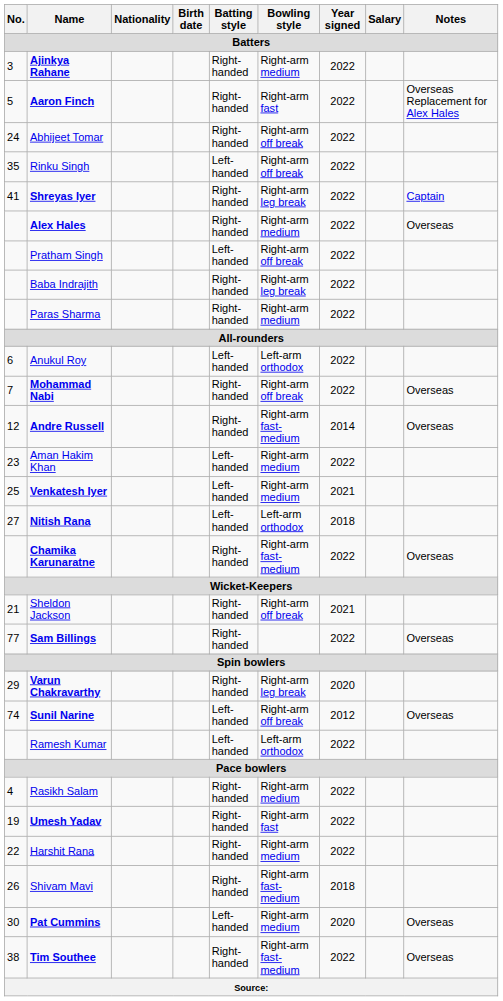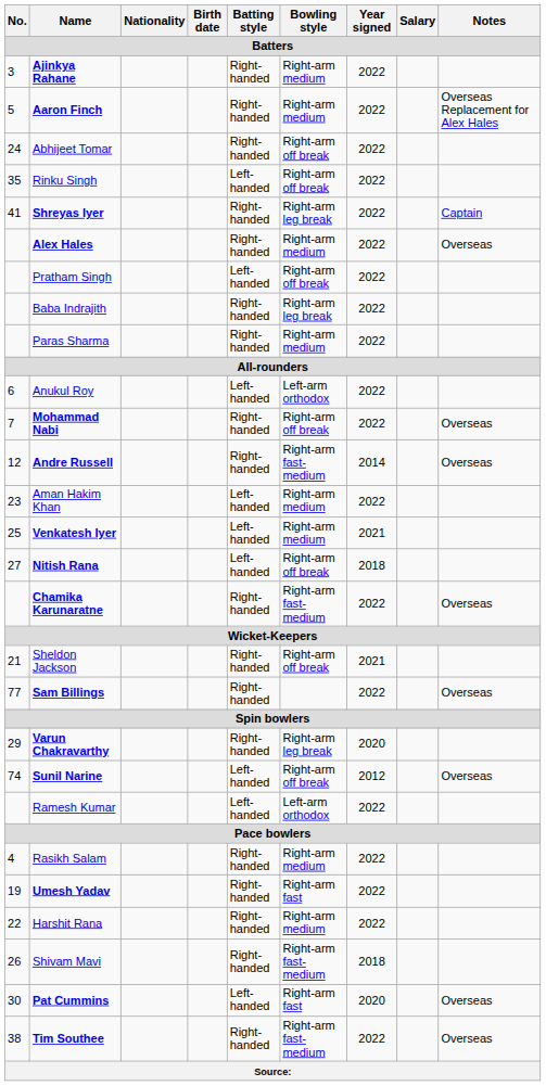 <table class="wikitable"  style="font-size:85%;">
 <tr>
 <th>No.</th>
 <th>Name</th>
 <th>Nationality</th>
 <th>Birth date</th>
 <th>Batting style</th>
 <th>Bowling style</th>
 <th>Year signed</th>
 <th>Salary</th>
 <th>Notes</th>
 </tr>
 <tr>
 <th colspan="9"  style="background:#dcdcdc; text-align:center;">Batters</th>
 </tr>
 <tr>
 <td>3</td>
 <td><strong><a href='#'>Ajinkya Rahane</a></strong></td>
 <td></td>
 <td></td>
 <td>Right-handed</td>
 <td>Right-arm <a href='#'>medium</a></td>
 <td style="text-align:center;">2022</td>
 <td style="text-align:right;"></td>
 <td></td>
 </tr>
 <tr>
 <td>5</td>
 <td><strong><a href='#'>Aaron Finch</a></strong></td>
 <td></td>
 <td></td>
 <td>Right-handed</td>
-<td>Right-arm <a href='#'>fast</a></td>
+<td>Right-arm <a href='#'>medium</a></td>
 <td style="text-align:center;">2022</td>
 <td style="text-align:center;"></td>
 <td>Overseas Replacement for <a href='#'>Alex Hales</a></td>
 </tr>
 <tr>
 <td>24</td>
 <td><a href='#'>Abhijeet Tomar</a></td>
 <td></td>
 <td></td>
 <td>Right-handed</td>
 <td>Right-arm <a href='#'>off break</a></td>
 <td style="text-align:center;">2022</td>
 <td style="text-align:right;"></td>
 <td></td>
 </tr>
 <tr>
 <td>35</td>
 <td><a href='#'>Rinku Singh</a></td>
 <td></td>
 <td></td>
 <td>Left-handed</td>
 <td>Right-arm <a href='#'>off break</a></td>
 <td style="text-align:center;">2022</td>
 <td style="text-align:right;"></td>
 <td></td>
 </tr>
 <tr>
 <td>41</td>
 <td><strong><a href='#'>Shreyas Iyer</a></strong></td>
 <td></td>
 <td></td>
 <td>Right-handed</td>
 <td>Right-arm <a href='#'>leg break</a></td>
 <td style="text-align:center;">2022</td>
 <td style="text-align:right;"></td>
 <td><a href='#'>Captain</a></td>
 </tr>
 <tr>
 <td></td>
 <td><strong><a href='#'>Alex Hales</a></strong></td>
 <td></td>
 <td></td>
 <td>Right-handed</td>
 <td>Right-arm <a href='#'>medium</a></td>
 <td style="text-align:center;">2022</td>
 <td style="text-align:right;"></td>
 <td>Overseas</td>
 </tr>
 <tr>
 <td></td>
 <td><a href='#'>Pratham Singh</a></td>
 <td></td>
 <td></td>
 <td>Left-handed</td>
 <td>Right-arm <a href='#'>off break</a></td>
 <td style="text-align:center;">2022</td>
 <td style="text-align:right;"></td>
 <td></td>
 </tr>
 <tr>
 <td></td>
 <td><a href='#'>Baba Indrajith</a></td>
 <td></td>
 <td></td>
 <td>Right-handed</td>
 <td>Right-arm <a href='#'>leg break</a></td>
 <td style="text-align:center;">2022</td>
 <td style="text-align:right;"></td>
 <td></td>
 </tr>
 <tr>
 <td></td>
 <td><a href='#'>Paras Sharma</a></td>
 <td></td>
 <td></td>
 <td>Right-handed</td>
 <td>Right-arm <a href='#'>medium</a></td>
 <td style="text-align:center;">2022</td>
 <td style="text-align:right;"></td>
 <td></td>
 </tr>
 <tr>
 <th colspan="9"  style="background:#dcdcdc; text-align:center;">All-rounders</th>
 </tr>
 <tr>
 <td>6</td>
 <td><a href='#'>Anukul Roy</a></td>
 <td></td>
 <td></td>
 <td>Left-handed</td>
 <td>Left-arm <a href='#'>orthodox</a></td>
 <td style="text-align:center;">2022</td>
 <td style="text-align:right;"></td>
 <td></td>
 </tr>
 <tr>
 <td>7</td>
 <td><strong><a href='#'>Mohammad Nabi</a></strong></td>
 <td></td>
 <td></td>
 <td>Right-handed</td>
 <td>Right-arm <a href='#'>off break</a></td>
 <td style="text-align:center;">2022</td>
 <td style="text-align:right;"></td>
 <td>Overseas</td>
 </tr>
 <tr>
 <td>12</td>
 <td><strong><a href='#'>Andre Russell</a></strong></td>
 <td></td>
 <td></td>
 <td>Right-handed</td>
 <td>Right-arm <a href='#'>fast-medium</a></td>
 <td style="text-align:center;">2014</td>
 <td style="text-align:right;"></td>
 <td>Overseas</td>
 </tr>
 <tr>
 <td>23</td>
 <td><a href='#'>Aman Hakim Khan</a></td>
 <td></td>
 <td></td>
 <td>Left-handed</td>
 <td>Right-arm <a href='#'>medium</a></td>
 <td style="text-align:center;">2022</td>
 <td style="text-align:right;"></td>
 <td></td>
 </tr>
 <tr>
 <td>25</td>
 <td><strong><a href='#'>Venkatesh Iyer</a></strong></td>
 <td></td>
 <td></td>
 <td>Left-handed</td>
 <td>Right-arm <a href='#'>medium</a></td>
 <td style="text-align:center;">2021</td>
 <td style="text-align:right;"></td>
 <td></td>
 </tr>
 <tr>
 <td>27</td>
 <td><strong><a href='#'>Nitish Rana</a></strong></td>
 <td></td>
 <td></td>
 <td>Left-handed</td>
-<td>Left-arm <a href='#'>orthodox</a></td>
+<td>Right-arm <a href='#'>off break</a></td>
 <td style="text-align:center;">2018</td>
 <td style="text-align:right;"></td>
 <td></td>
 </tr>
 <tr>
 <td></td>
 <td><strong><a href='#'>Chamika Karunaratne</a></strong></td>
 <td></td>
 <td></td>
 <td>Right-handed</td>
 <td>Right-arm <a href='#'>fast-medium</a></td>
 <td style="text-align:center;">2022</td>
 <td style="text-align:right;"></td>
 <td>Overseas</td>
 </tr>
 <tr>
 <th colspan="9" style="background:#dcdcdc; text-align:center;">Wicket-Keepers</th>
 </tr>
 <tr>
 <td>21</td>
 <td><a href='#'>Sheldon Jackson</a></td>
 <td></td>
 <td></td>
 <td>Right-handed</td>
 <td>Right-arm <a href='#'>off break</a></td>
 <td style="text-align:center;">2021</td>
 <td style="text-align:right;"></td>
 <td></td>
 </tr>
 <tr>
 <td>77</td>
 <td><strong><a href='#'>Sam Billings</a></strong></td>
 <td></td>
 <td></td>
 <td>Right-handed</td>
 <td></td>
 <td style="text-align:center;">2022</td>
 <td style="text-align:right;"></td>
 <td>Overseas</td>
 </tr>
 <tr>
 <th colspan="9" style="background:#dcdcdc; text-align:center;">Spin bowlers</th>
 </tr>
 <tr>
 <td>29</td>
 <td><strong><a href='#'>Varun Chakravarthy</a></strong></td>
 <td></td>
 <td></td>
 <td>Right-handed</td>
 <td>Right-arm <a href='#'>leg break</a></td>
 <td style="text-align:center;">2020</td>
 <td style="text-align:right;"></td>
 <td></td>
 </tr>
 <tr>
 <td>74</td>
 <td><strong><a href='#'>Sunil Narine</a></strong></td>
 <td></td>
 <td></td>
 <td>Left-handed</td>
 <td>Right-arm <a href='#'>off break</a></td>
 <td style="text-align:center;">2012</td>
 <td style="text-align:right;"></td>
 <td>Overseas</td>
 </tr>
 <tr>
 <td></td>
 <td><a href='#'>Ramesh Kumar</a></td>
 <td></td>
 <td></td>
 <td>Left-handed</td>
 <td>Left-arm <a href='#'>orthodox</a></td>
 <td style="text-align:center;">2022</td>
 <td style="text-align:right;"></td>
 <td></td>
 </tr>
 <tr>
 <th colspan="9" style="background:#dcdcdc; text-align:center;">Pace bowlers</th>
 </tr>
 <tr>
 <td>4</td>
 <td><a href='#'>Rasikh Salam</a></td>
 <td></td>
 <td></td>
 <td>Right-handed</td>
 <td>Right-arm <a href='#'>medium</a></td>
 <td style="text-align:center;">2022</td>
 <td style="text-align:right;"></td>
 <td></td>
 </tr>
 <tr>
 <td>19</td>
 <td><strong><a href='#'>Umesh Yadav</a></strong></td>
 <td></td>
 <td></td>
 <td>Right-handed</td>
 <td>Right-arm <a href='#'>fast</a></td>
 <td style="text-align:center;">2022</td>
 <td style="text-align:right;"></td>
 <td></td>
 </tr>
 <tr>
 <td>22</td>
 <td><a href='#'>Harshit Rana</a></td>
 <td></td>
 <td></td>
 <td>Right-handed</td>
 <td>Right-arm <a href='#'>medium</a></td>
 <td style="text-align:center;">2022</td>
 <td style="text-align:right;"></td>
 <td></td>
 </tr>
 <tr>
 <td>26</td>
 <td><a href='#'>Shivam Mavi</a></td>
 <td></td>
 <td></td>
 <td>Right-handed</td>
 <td>Right-arm <a href='#'>fast-medium</a></td>
 <td style="text-align:center;">2018</td>
 <td style="text-align:right;"></td>
 <td></td>
 </tr>
 <tr>
 <td>30</td>
 <td><strong><a href='#'>Pat Cummins</a></strong></td>
 <td></td>
 <td></td>
 <td>Left-handed</td>
-<td>Right-arm <a href='#'>medium</a></td>
+<td>Right-arm <a href='#'>fast</a></td>
 <td style="text-align:center;">2020</td>
 <td style="text-align:right;"></td>
 <td>Overseas</td>
 </tr>
 <tr>
 <td>38</td>
 <td><strong><a href='#'>Tim Southee</a></strong></td>
 <td></td>
 <td></td>
 <td>Right-handed</td>
 <td>Right-arm <a href='#'>fast-medium</a></td>
 <td style="text-align:center;">2022</td>
 <td style="text-align:right;"></td>
 <td>Overseas</td>
 </tr>
 <tr>
 <th colspan="9" style="text-align: center;"><small>Source: </small></th>
 </tr>
 </table>
